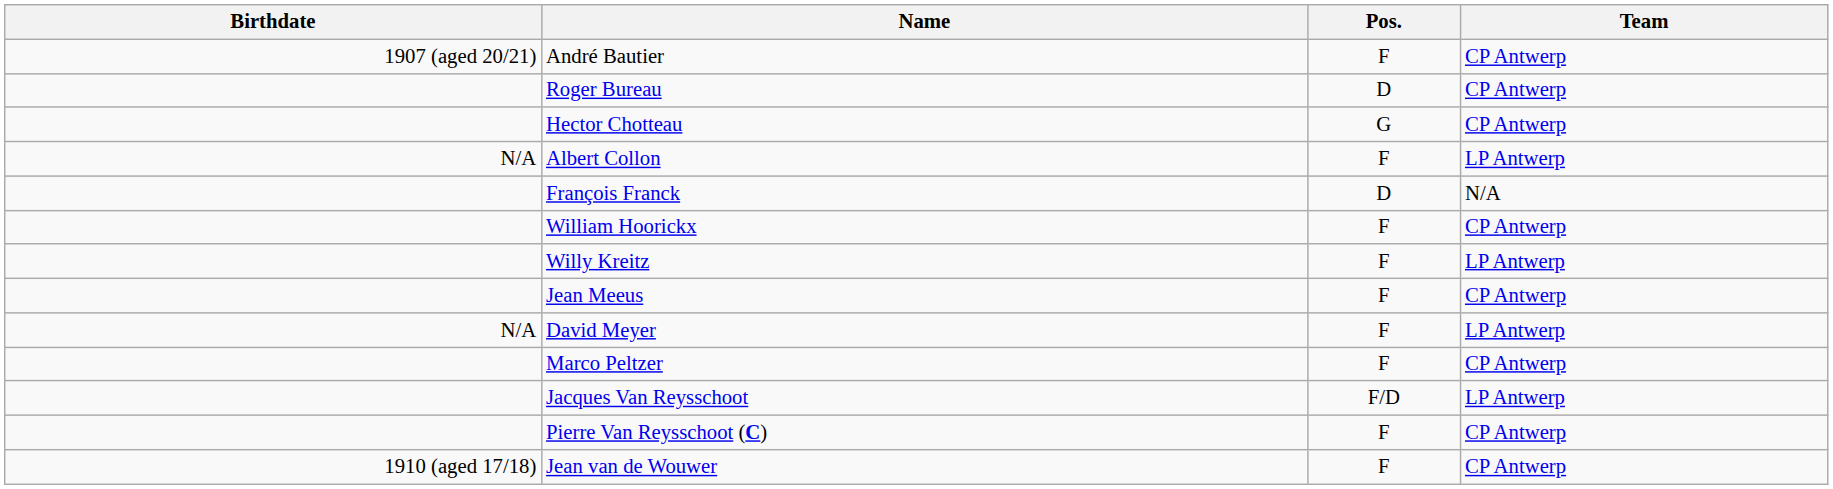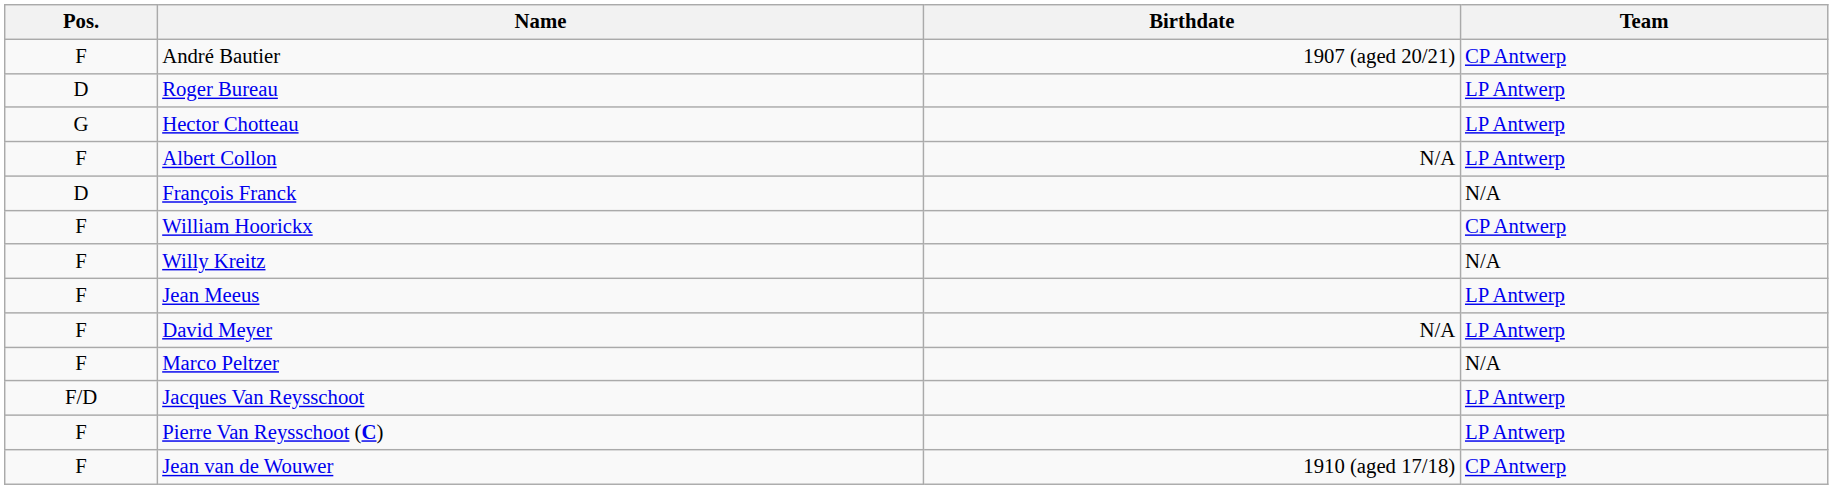 <table class="wikitable sortable" width="80%" style="font-size: 90%; text-align: center;">
 <tr>
+<th>Pos.</th>
+<th>Name</th>
 <th>Birthdate</th>
-<th>Name</th>
-<th>Pos.</th>
 <th>Team</th>
 </tr>
 <tr>
+<td>F</td>
+<td style="text-align:left;">André Bautier</td>
 <td style="text-align:right;">1907 (aged 20/21)</td>
-<td style="text-align:left;">André Bautier</td>
-<td>F</td>
 <td style="text-align:left;"> <a href='#'>CP Antwerp</a></td>
 </tr>
 <tr>
+<td>D</td>
+<td style="text-align:left;"><a href='#'>Roger Bureau</a></td>
 <td style="text-align:right;"></td>
-<td style="text-align:left;"><a href='#'>Roger Bureau</a></td>
+<td style="text-align:left;"> <a href='#'>LP Antwerp</a></td>
+</tr>
+<tr>
+<td>G</td>
+<td style="text-align:left;"><a href='#'>Hector Chotteau</a></td>
+<td style="text-align:right;"></td>
+<td style="text-align:left;"> <a href='#'>LP Antwerp</a></td>
+</tr>
+<tr>
+<td>F</td>
+<td style="text-align:left;"><a href='#'>Albert Collon</a></td>
+<td style="text-align:right;">N/A</td>
+<td style="text-align:left;"> <a href='#'>LP Antwerp</a></td>
+</tr>
+<tr>
 <td>D</td>
+<td style="text-align:left;"><a href='#'>François Franck</a></td>
+<td style="text-align:right;"></td>
+<td style="text-align:left;">N/A</td>
+</tr>
+<tr>
+<td>F</td>
+<td style="text-align:left;"><a href='#'>William Hoorickx</a></td>
+<td style="text-align:right;"></td>
 <td style="text-align:left;"> <a href='#'>CP Antwerp</a></td>
 </tr>
 <tr>
+<td>F</td>
+<td style="text-align:left;"><a href='#'>Willy Kreitz</a></td>
 <td style="text-align:right;"></td>
-<td style="text-align:left;"><a href='#'>Hector Chotteau</a></td>
-<td>G</td>
-<td style="text-align:left;"> <a href='#'>CP Antwerp</a></td>
+<td style="text-align:left;">N/A</td>
 </tr>
 <tr>
-<td style="text-align:right;">N/A</td>
-<td style="text-align:left;"><a href='#'>Albert Collon</a></td>
 <td>F</td>
+<td style="text-align:left;"><a href='#'>Jean Meeus</a></td>
+<td style="text-align:right;"></td>
 <td style="text-align:left;"> <a href='#'>LP Antwerp</a></td>
 </tr>
 <tr>
+<td>F</td>
+<td style="text-align:left;"><a href='#'>David Meyer</a></td>
+<td style="text-align:right;">N/A</td>
+<td style="text-align:left;"> <a href='#'>LP Antwerp</a></td>
+</tr>
+<tr>
+<td>F</td>
+<td style="text-align:left;"><a href='#'>Marco Peltzer</a></td>
 <td style="text-align:right;"></td>
-<td style="text-align:left;"><a href='#'>François Franck</a></td>
-<td>D</td>
 <td style="text-align:left;">N/A</td>
 </tr>
 <tr>
+<td>F/D</td>
+<td style="text-align:left;"><a href='#'>Jacques Van Reysschoot</a></td>
 <td style="text-align:right;"></td>
-<td style="text-align:left;"><a href='#'>William Hoorickx</a></td>
-<td>F</td>
-<td style="text-align:left;"> <a href='#'>CP Antwerp</a></td>
-</tr>
-<tr>
-<td style="text-align:right;"></td>
-<td style="text-align:left;"><a href='#'>Willy Kreitz</a></td>
-<td>F</td>
 <td style="text-align:left;"> <a href='#'>LP Antwerp</a></td>
 </tr>
 <tr>
+<td>F</td>
+<td style="text-align:left;"><a href='#'>Pierre Van Reysschoot</a> (<strong><a href='#'>C</a></strong>)</td>
 <td style="text-align:right;"></td>
-<td style="text-align:left;"><a href='#'>Jean Meeus</a></td>
-<td>F</td>
-<td style="text-align:left;"> <a href='#'>CP Antwerp</a></td>
-</tr>
-<tr>
-<td style="text-align:right;">N/A</td>
-<td style="text-align:left;"><a href='#'>David Meyer</a></td>
-<td>F</td>
 <td style="text-align:left;"> <a href='#'>LP Antwerp</a></td>
 </tr>
 <tr>
-<td style="text-align:right;"></td>
-<td style="text-align:left;"><a href='#'>Marco Peltzer</a></td>
 <td>F</td>
-<td style="text-align:left;"> <a href='#'>CP Antwerp</a></td>
-</tr>
-<tr>
-<td style="text-align:right;"></td>
-<td style="text-align:left;"><a href='#'>Jacques Van Reysschoot</a></td>
-<td>F/D</td>
-<td style="text-align:left;"> <a href='#'>LP Antwerp</a></td>
-</tr>
-<tr>
-<td style="text-align:right;"></td>
-<td style="text-align:left;"><a href='#'>Pierre Van Reysschoot</a> (<strong><a href='#'>C</a></strong>)</td>
-<td>F</td>
-<td style="text-align:left;"> <a href='#'>CP Antwerp</a></td>
-</tr>
-<tr>
+<td style="text-align:left;"><a href='#'>Jean van de Wouwer</a></td>
 <td style="text-align:right;">1910 (aged 17/18)</td>
-<td style="text-align:left;"><a href='#'>Jean van de Wouwer</a></td>
-<td>F</td>
 <td style="text-align:left;"> <a href='#'>CP Antwerp</a></td>
 </tr>
 </table>
